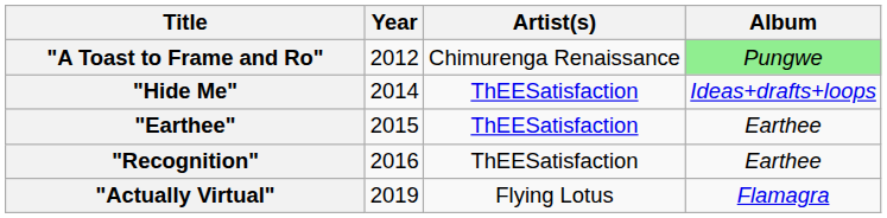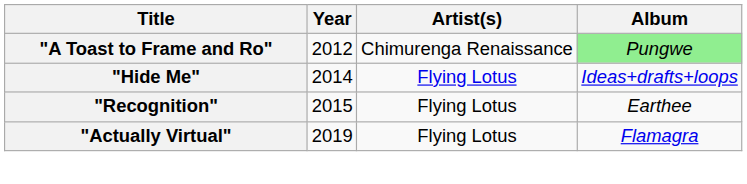 <table class="wikitable plainrowheaders" style="text-align:center;">
 <tr>
 <th scope="col" style="width:16em;">Title</th>
 <th scope="col">Year</th>
 <th scope="col">Artist(s)</th>
 <th scope="col">Album</th>
 </tr>
 <tr>
 <th scope="row">"A Toast to Frame and Ro"</th>
 <td>2012</td>
 <td>Chimurenga Renaissance</td>
 <td style="background: lightgreen;"><em>Pungwe</em></td>
 </tr>
 <tr>
 <th scope="row">"Hide Me"</th>
 <td>2014</td>
-<td><a href='#'>ThEESatisfaction</a></td>
+<td><a href='#'>Flying Lotus</a></td>
 <td><em><a href='#'>Ideas+drafts+loops</a></em></td>
 </tr>
 <tr>
-<th scope="row">"Earthee"</th>
+<th scope="row">"Recognition"</th>
 <td>2015</td>
-<td><a href='#'>ThEESatisfaction</a></td>
-<td><em>Earthee</em></td>
-</tr>
-<tr>
-<th scope="row">"Recognition"</th>
-<td>2016</td>
-<td>ThEESatisfaction</td>
+<td>Flying Lotus</td>
 <td><em>Earthee</em></td>
 </tr>
 <tr>
 <th scope="row">"Actually Virtual"</th>
 <td>2019</td>
 <td>Flying Lotus</td>
 <td><em><a href='#'>Flamagra</a></em></td>
 </tr>
 </table>
